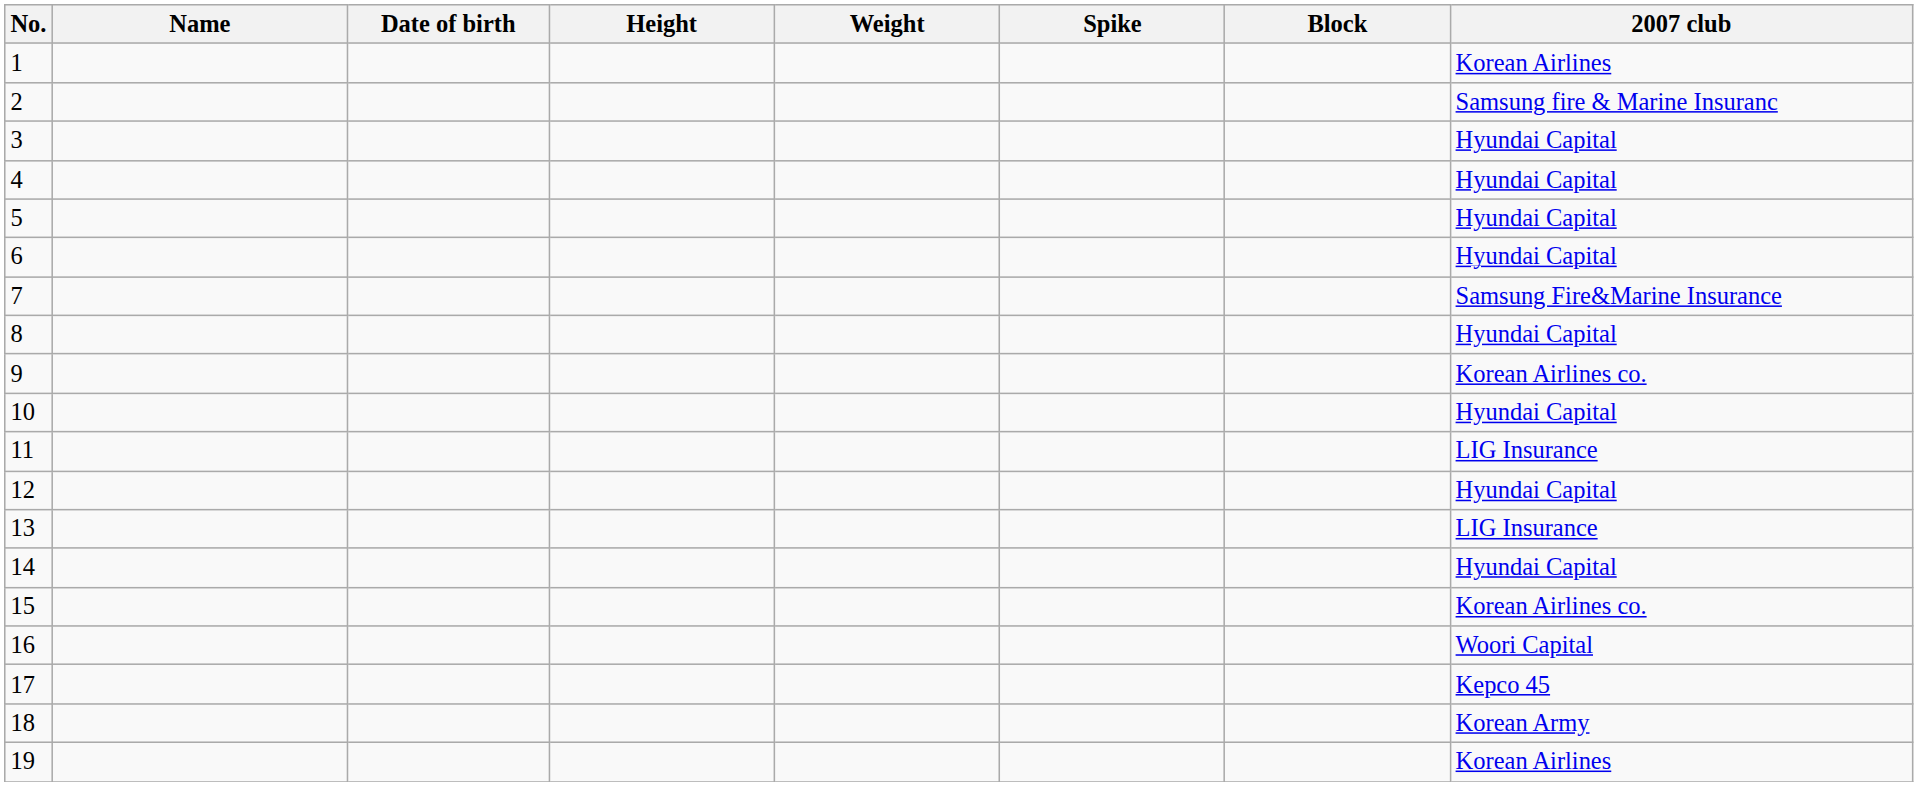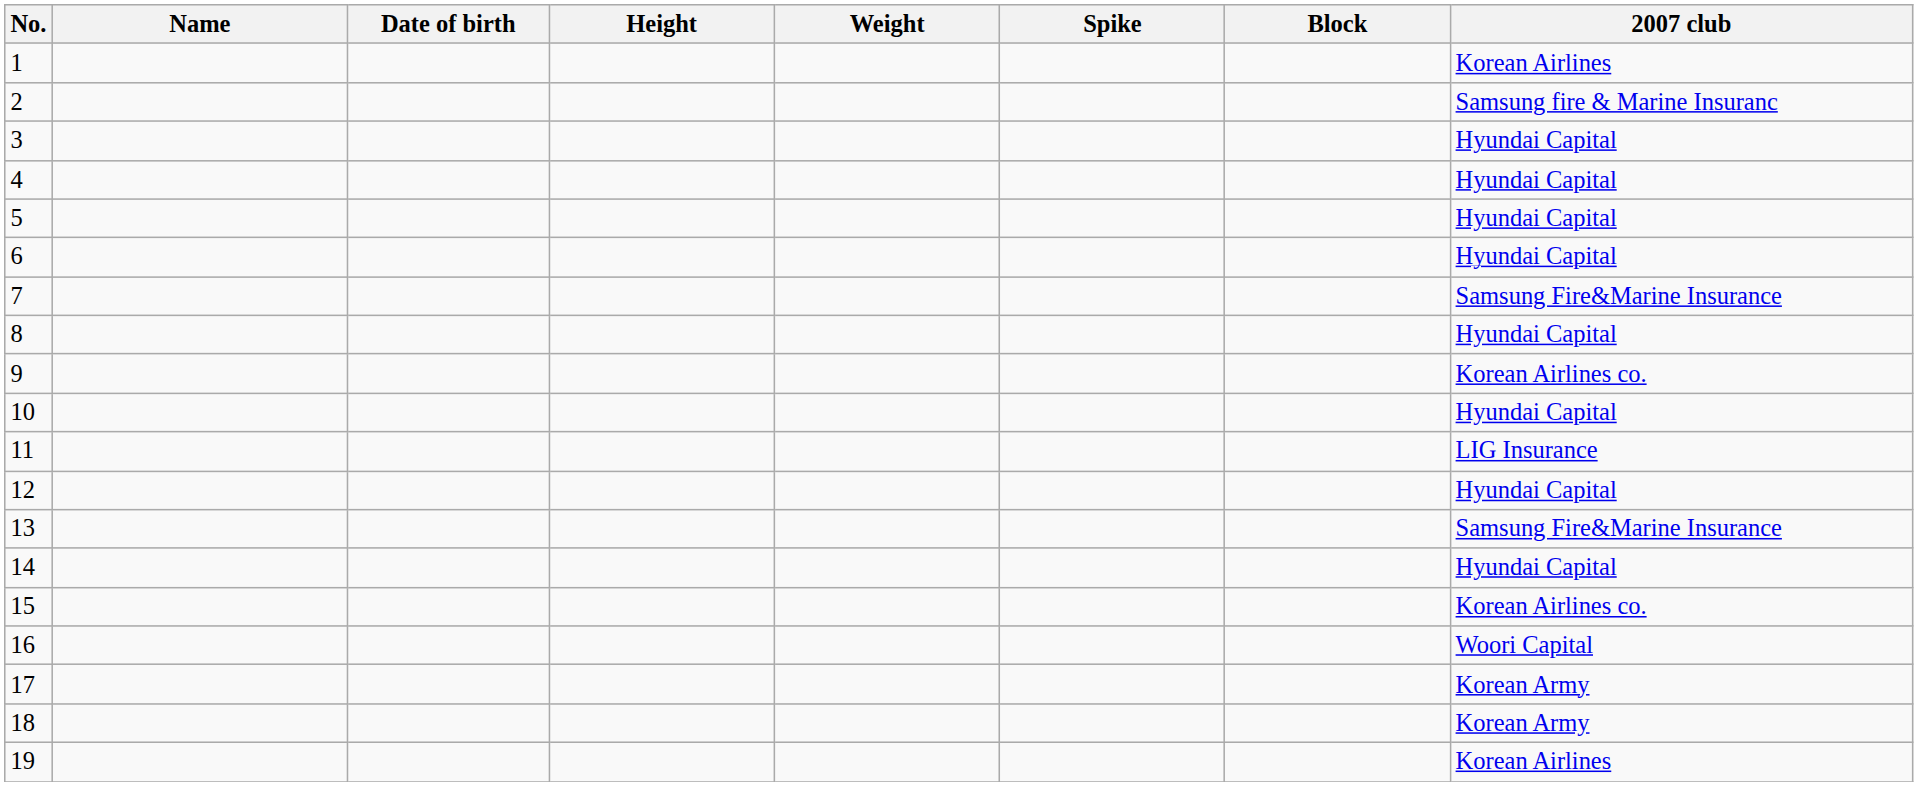 <table class="wikitable sortable" style=font-size:100%; text-align:center;>
 <tr>
 <th>No.</th>
 <th style=width:12em>Name</th>
 <th style=width:8em>Date of birth</th>
 <th style=width:9em>Height</th>
 <th style=width:9em>Weight</th>
 <th style=width:9em>Spike</th>
 <th style=width:9em>Block</th>
 <th style=width:19em>2007 club</th>
 </tr>
 <tr>
 <td>1</td>
 <td align=left></td>
 <td align=right></td>
 <td></td>
 <td></td>
 <td></td>
 <td></td>
 <td align=left><a href='#'>Korean Airlines</a></td>
 </tr>
 <tr>
 <td>2</td>
 <td align=left></td>
 <td align=right></td>
 <td></td>
 <td></td>
 <td></td>
 <td></td>
 <td align=left><a href='#'>Samsung fire & Marine Insuranc</a></td>
 </tr>
 <tr>
 <td>3</td>
 <td align=left></td>
 <td align=right></td>
 <td></td>
 <td></td>
 <td></td>
 <td></td>
 <td align=left><a href='#'>Hyundai Capital</a></td>
 </tr>
 <tr>
 <td>4</td>
 <td align=left></td>
 <td align=right></td>
 <td></td>
 <td></td>
 <td></td>
 <td></td>
 <td align=left><a href='#'>Hyundai Capital</a></td>
 </tr>
 <tr>
 <td>5</td>
 <td align=left></td>
 <td align=right></td>
 <td></td>
 <td></td>
 <td></td>
 <td></td>
 <td align=left><a href='#'>Hyundai Capital</a></td>
 </tr>
 <tr>
 <td>6</td>
 <td align=left></td>
 <td align=right></td>
 <td></td>
 <td></td>
 <td></td>
 <td></td>
 <td align=left><a href='#'>Hyundai Capital</a></td>
 </tr>
 <tr>
 <td>7</td>
 <td align=left></td>
 <td align=right></td>
 <td></td>
 <td></td>
 <td></td>
 <td></td>
 <td align=left><a href='#'>Samsung Fire&Marine Insurance</a></td>
 </tr>
 <tr>
 <td>8</td>
 <td align=left></td>
 <td align=right></td>
 <td></td>
 <td></td>
 <td></td>
 <td></td>
 <td align=left><a href='#'>Hyundai Capital</a></td>
 </tr>
 <tr>
 <td>9</td>
 <td align=left></td>
 <td align=right></td>
 <td></td>
 <td></td>
 <td></td>
 <td></td>
 <td align=left><a href='#'>Korean Airlines co.</a></td>
 </tr>
 <tr>
 <td>10</td>
 <td align=left></td>
 <td align=right></td>
 <td></td>
 <td></td>
 <td></td>
 <td></td>
 <td align=left><a href='#'>Hyundai Capital</a></td>
 </tr>
 <tr>
 <td>11</td>
 <td align=left></td>
 <td align=right></td>
 <td></td>
 <td></td>
 <td></td>
 <td></td>
 <td align=left><a href='#'>LIG Insurance</a></td>
 </tr>
 <tr>
 <td>12</td>
 <td align=left></td>
 <td align=right></td>
 <td></td>
 <td></td>
 <td></td>
 <td></td>
 <td align=left><a href='#'>Hyundai Capital</a></td>
 </tr>
 <tr>
 <td>13</td>
 <td align=left></td>
 <td align=right></td>
 <td></td>
 <td></td>
 <td></td>
 <td></td>
-<td align=left><a href='#'>LIG Insurance</a></td>
+<td align=left><a href='#'>Samsung Fire&Marine Insurance</a></td>
 </tr>
 <tr>
 <td>14</td>
 <td align=left></td>
 <td align=right></td>
 <td></td>
 <td></td>
 <td></td>
 <td></td>
 <td align=left><a href='#'>Hyundai Capital</a></td>
 </tr>
 <tr>
 <td>15</td>
 <td align=left></td>
 <td align=right></td>
 <td></td>
 <td></td>
 <td></td>
 <td></td>
 <td align=left><a href='#'>Korean Airlines co.</a></td>
 </tr>
 <tr>
 <td>16</td>
 <td align=left></td>
 <td align=right></td>
 <td></td>
 <td></td>
 <td></td>
 <td></td>
 <td align=left><a href='#'>Woori Capital</a></td>
 </tr>
 <tr>
 <td>17</td>
 <td align=left></td>
 <td align=right></td>
 <td></td>
 <td></td>
 <td></td>
 <td></td>
-<td align=left><a href='#'>Kepco 45</a></td>
+<td align=left><a href='#'>Korean Army</a></td>
 </tr>
 <tr>
 <td>18</td>
 <td align=left></td>
 <td align=right></td>
 <td></td>
 <td></td>
 <td></td>
 <td></td>
 <td align=left><a href='#'>Korean Army</a></td>
 </tr>
 <tr>
 <td>19</td>
 <td align=left></td>
 <td align=right></td>
 <td></td>
 <td></td>
 <td></td>
 <td></td>
 <td align=left><a href='#'>Korean Airlines</a></td>
 </tr>
 </table>
